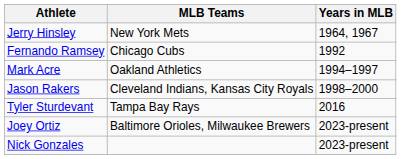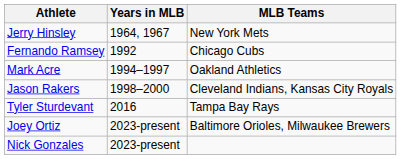 <table class="wikitable">
 <tr>
 <th>Athlete</th>
+<th>Years in MLB</th>
 <th>MLB Teams</th>
-<th>Years in MLB</th>
 </tr>
 <tr>
 <td><a href='#'>Jerry Hinsley</a></td>
+<td>1964, 1967</td>
 <td>New York Mets</td>
-<td>1964, 1967</td>
 </tr>
 <tr>
 <td><a href='#'>Fernando Ramsey</a></td>
+<td>1992</td>
 <td>Chicago Cubs</td>
-<td>1992</td>
 </tr>
 <tr>
 <td><a href='#'>Mark Acre</a></td>
+<td>1994–1997</td>
 <td>Oakland Athletics</td>
-<td>1994–1997</td>
 </tr>
 <tr>
 <td><a href='#'>Jason Rakers</a></td>
+<td>1998–2000</td>
 <td>Cleveland Indians, Kansas City Royals</td>
-<td>1998–2000</td>
 </tr>
 <tr>
 <td><a href='#'>Tyler Sturdevant</a></td>
+<td>2016</td>
 <td>Tampa Bay Rays</td>
-<td>2016</td>
 </tr>
 <tr>
 <td><a href='#'>Joey Ortiz</a></td>
+<td>2023-present</td>
 <td>Baltimore Orioles, Milwaukee Brewers</td>
-<td>2023-present</td>
 </tr>
 <tr>
 <td><a href='#'>Nick Gonzales</a></td>
+<td>2023-present</td>
 <td></td>
-<td>2023-present</td>
 </tr>
 </table>
